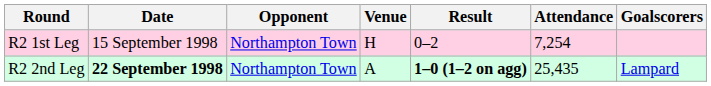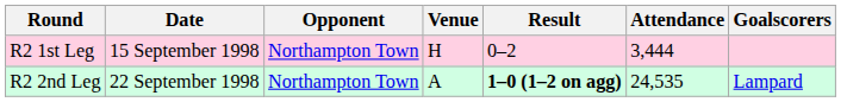 <table class="wikitable">
 <tr>
 <th>Round</th>
 <th>Date</th>
 <th>Opponent</th>
 <th>Venue</th>
 <th>Result</th>
 <th>Attendance</th>
 <th>Goalscorers</th>
 </tr>
 <tr style="background-color: #ffd0e3;">
 <td>R2 1st Leg</td>
 <td>15 September 1998</td>
 <td><a href='#'>Northampton Town</a></td>
 <td>H</td>
 <td>0–2</td>
-<td>7,254</td>
+<td>3,444</td>
 <td></td>
 </tr>
 <tr style="background-color: #d0ffe3;">
 <td>R2 2nd Leg</td>
-<td><strong>22 September 1998</strong></td>
+<td>22 September 1998</td>
 <td><a href='#'>Northampton Town</a></td>
 <td>A</td>
 <td><strong>1–0 (1–2 on agg)</strong></td>
-<td>25,435</td>
+<td>24,535</td>
 <td><a href='#'>Lampard</a></td>
 </tr>
 </table>
